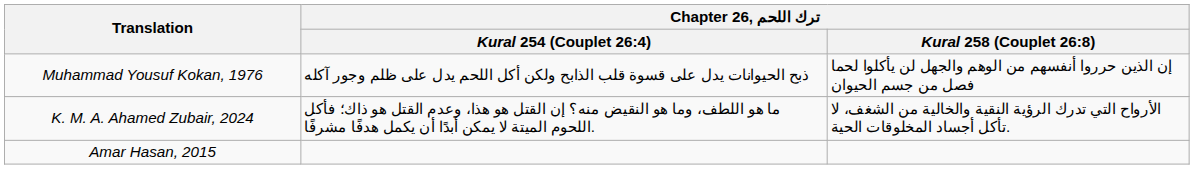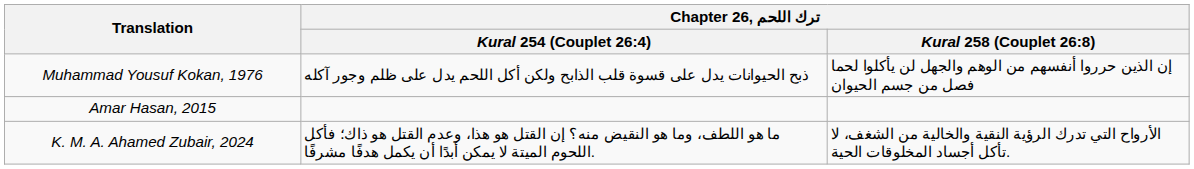 <table class="wikitable">
 <tr>
 <th style="text-align:center; width:25%;" rowspan="2">Translation</th>
 <th colspan="2">Chapter 26, ترك اللحم</th>
 </tr>
 <tr>
 <th><em>Kural</em> 254 (Couplet 26:4)</th>
 <th><em>Kural</em> 258 (Couplet 26:8)</th>
 </tr>
 <tr>
 <td style="text-align:center;"><em>Muhammad Yousuf Kokan, 1976</em></td>
 <td>ذبح الحيوانات يدل على قسوة قلب الذابح ولكن أكل اللحم يدل على ظلم وجور آكله</td>
 <td>إن الذين حرروا أنفسهم من الوهم والجهل لن يأكلوا لحما فصل من جسم الحيوان</td>
 </tr>
 <tr>
+<td style="text-align:center;"><em>Amar Hasan, 2015</em></td>
+<td></td>
+<td></td>
+</tr>
+<tr>
 <td style="text-align:center;"><em>K. M. A. Ahamed Zubair, 2024</em></td>
 <td>ما هو اللطف، وما هو النقيض منه؟ إن القتل هو هذا، وعدم القتل هو ذاك؛ فأكل اللحوم الميتة لا يمكن أبدًا أن يكمل هدفًا مشرفًا.</td>
 <td>الأرواح التي تدرك الرؤية النقية والخالية من الشغف، لا تأكل أجساد المخلوقات الحية.</td>
 </tr>
-<tr>
-<td style="text-align:center;"><em>Amar Hasan, 2015</em></td>
-<td></td>
-<td></td>
-</tr>
 </table>
